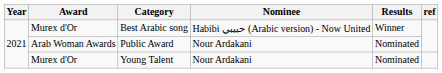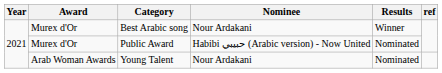 <table class="wikitable sortable">
 <tr>
 <th>Year</th>
 <th>Award</th>
 <th>Category</th>
 <th>Nominee</th>
 <th>Results</th>
 <th>ref</th>
 </tr>
 <tr>
 <td rowspan="3">2021</td>
 <td>Murex d'Or</td>
 <td>Best Arabic song</td>
-<td>Habibi حبيبي (Arabic version) - Now United</td>
+<td>Nour Ardakani</td>
 <td>Winner</td>
 <td rowspan="2"></td>
 </tr>
 <tr>
-<td>Arab Woman Awards</td>
+<td>Murex d'Or</td>
 <td>Public Award</td>
-<td>Nour Ardakani</td>
+<td>Habibi حبيبي (Arabic version) - Now United</td>
 <td>Nominated</td>
 </tr>
 <tr>
-<td>Murex d'Or</td>
+<td>Arab Woman Awards</td>
 <td>Young Talent</td>
 <td>Nour Ardakani</td>
 <td>Nominated</td>
 <td></td>
 </tr>
 </table>
